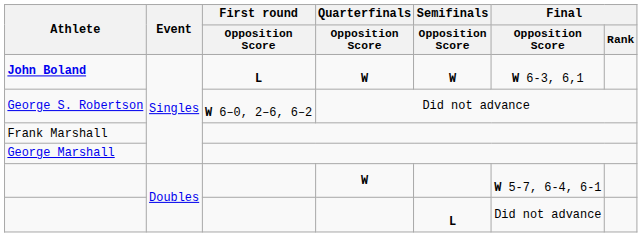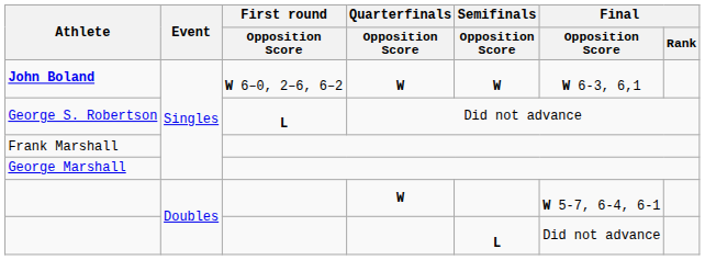 <table class=wikitable style=font-size:90%;text-align:center>
 <tr>
 <th rowspan=2>Athlete</th>
 <th rowspan=2>Event</th>
 <th>First round</th>
 <th>Quarterfinals</th>
 <th>Semifinals</th>
 <th colspan=2>Final</th>
 </tr>
 <tr style=font-size:95%>
 <th>Opposition<br>Score</th>
 <th>Opposition<br>Score</th>
 <th>Opposition<br>Score</th>
 <th>Opposition<br>Score</th>
 <th>Rank</th>
 </tr>
 <tr>
 <td align=left><strong><a href='#'>John Boland</a></strong></td>
 <td align=left rowspan=4><a href='#'>Singles</a></td>
-<td><br><strong>L</strong></td>
+<td><br><strong>W</strong> 6–0, 2–6, 6–2</td>
 <td><br><strong>W</strong></td>
 <td><br><strong>W</strong></td>
 <td><br><strong>W</strong> 6-3, 6,1</td>
 <td></td>
 </tr>
 <tr>
 <td align=left><a href='#'>George S. Robertson</a></td>
-<td><br><strong>W</strong> 6–0, 2–6, 6–2</td>
+<td><br><strong>L</strong></td>
 <td colspan=4>Did not advance</td>
 </tr>
 <tr>
 <td align=left>Frank Marshall</td>
 <td colspan=5></td>
 </tr>
 <tr>
 <td align=left><a href='#'>George Marshall</a></td>
 <td colspan=5></td>
 </tr>
 <tr>
 <td align=left><br></td>
 <td align=left rowspan=2><a href='#'>Doubles</a></td>
 <td></td>
 <td> <strong>W</strong></td>
 <td></td>
 <td><br> <strong>W</strong> 5-7, 6-4, 6-1</td>
 <td></td>
 </tr>
 <tr>
 <td align=left><br></td>
 <td></td>
 <td></td>
 <td><br> <strong>L</strong></td>
 <td>Did not advance</td>
 <td></td>
 </tr>
 </table>
